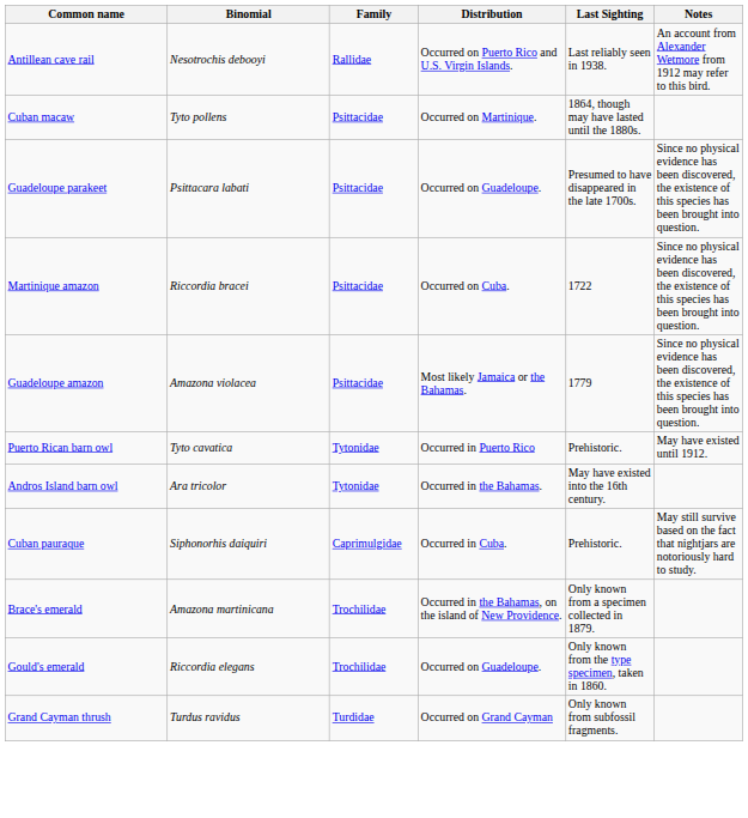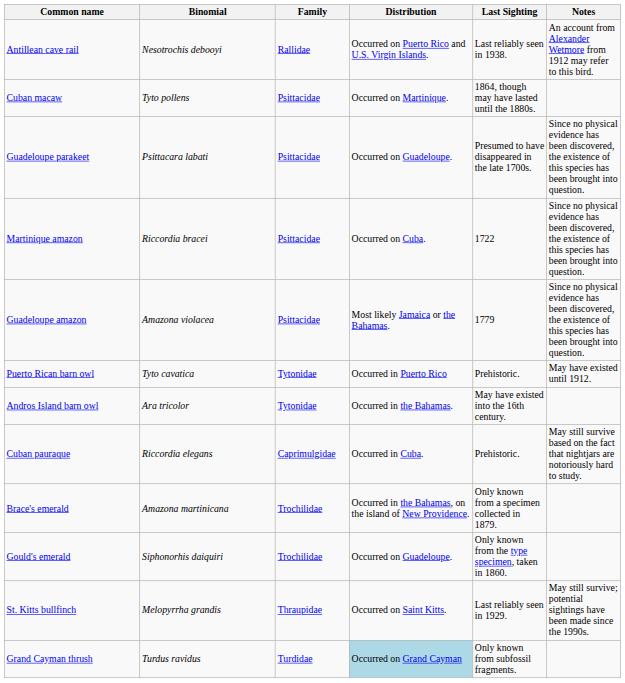 <table width=80% class="wikitable">
 <tr>
 <th width=22%>Common name</th>
 <th width=22%>Binomial</th>
 <th width=12%>Family</th>
 <th width=20%>Distribution</th>
 <th width=12%>Last Sighting</th>
 <th width=12%>Notes</th>
 </tr>
 <tr>
 <td><a href='#'>Antillean cave rail</a></td>
 <td><em>Nesotrochis debooyi</em></td>
 <td><a href='#'>Rallidae</a></td>
 <td>Occurred on <a href='#'>Puerto Rico</a> and <a href='#'>U.S. Virgin Islands</a>.</td>
 <td>Last reliably seen in 1938.</td>
 <td>An account from <a href='#'>Alexander Wetmore</a> from 1912 may refer to this bird.</td>
 </tr>
 <tr>
 <td><a href='#'>Cuban macaw</a></td>
 <td><em>Tyto pollens</em></td>
 <td><a href='#'>Psittacidae</a></td>
 <td>Occurred on <a href='#'>Martinique</a>.</td>
 <td>1864, though may have lasted until the 1880s.</td>
 <td></td>
 </tr>
 <tr>
 <td><a href='#'>Guadeloupe parakeet</a></td>
 <td><em>Psittacara labati</em></td>
 <td><a href='#'>Psittacidae</a></td>
 <td>Occurred on <a href='#'>Guadeloupe</a>.</td>
 <td>Presumed to have disappeared in the late 1700s.</td>
 <td>Since no physical evidence has been discovered, the existence of this species has been brought into question.</td>
 </tr>
 <tr>
 <td><a href='#'>Martinique amazon</a></td>
 <td><em>Riccordia bracei</em></td>
 <td><a href='#'>Psittacidae</a></td>
 <td>Occurred on <a href='#'>Cuba</a>.</td>
 <td>1722</td>
 <td>Since no physical evidence has been discovered, the existence of this species has been brought into question.</td>
 </tr>
 <tr>
 <td><a href='#'>Guadeloupe amazon</a></td>
 <td><em>Amazona violacea</em></td>
 <td><a href='#'>Psittacidae</a></td>
 <td>Most likely <a href='#'>Jamaica</a> or <a href='#'>the Bahamas</a>.</td>
 <td>1779</td>
 <td>Since no physical evidence has been discovered, the existence of this species has been brought into question.</td>
 </tr>
 <tr>
 <td><a href='#'>Puerto Rican barn owl</a></td>
 <td><em>Tyto cavatica</em></td>
 <td><a href='#'>Tytonidae</a></td>
 <td>Occurred in <a href='#'>Puerto Rico</a></td>
 <td>Prehistoric.</td>
 <td>May have existed until 1912.</td>
 </tr>
 <tr>
 <td><a href='#'>Andros Island barn owl</a></td>
 <td><em>Ara tricolor</em></td>
 <td><a href='#'>Tytonidae</a></td>
 <td>Occurred in <a href='#'>the Bahamas</a>.</td>
 <td>May have existed into the 16th century.</td>
 <td></td>
 </tr>
 <tr>
 <td><a href='#'>Cuban pauraque</a></td>
-<td><em>Siphonorhis daiquiri</em></td>
+<td><em>Riccordia elegans</em></td>
 <td><a href='#'>Caprimulgidae</a></td>
 <td>Occurred in <a href='#'>Cuba</a>.</td>
 <td>Prehistoric.</td>
 <td>May still survive based on the fact that nightjars are notoriously hard to study.</td>
 </tr>
 <tr>
 <td><a href='#'>Brace's emerald</a></td>
 <td><em>Amazona martinicana</em></td>
 <td><a href='#'>Trochilidae</a></td>
 <td>Occurred in <a href='#'>the Bahamas</a>, on the island of <a href='#'>New Providence</a>.</td>
 <td>Only known from a specimen collected in 1879.</td>
 <td></td>
 </tr>
 <tr>
 <td><a href='#'>Gould's emerald</a></td>
-<td><em>Riccordia elegans</em></td>
+<td><em>Siphonorhis daiquiri</em></td>
 <td><a href='#'>Trochilidae</a></td>
 <td>Occurred on <a href='#'>Guadeloupe</a>.</td>
 <td>Only known from the <a href='#'>type specimen</a>, taken in 1860.</td>
 <td></td>
 </tr>
 <tr>
+<td><a href='#'>St. Kitts bullfinch</a></td>
+<td><em>Melopyrrha grandis</em></td>
+<td><a href='#'>Thraupidae</a></td>
+<td>Occurred on <a href='#'>Saint Kitts</a>.</td>
+<td>Last reliably seen in 1929.</td>
+<td>May still survive; potential sightings have been made since the 1990s.</td>
+</tr>
+<tr>
 <td><a href='#'>Grand Cayman thrush</a></td>
 <td><em>Turdus ravidus</em></td>
 <td><a href='#'>Turdidae</a></td>
-<td>Occurred on <a href='#'>Grand Cayman</a></td>
+<td style="background: lightblue;">Occurred on <a href='#'>Grand Cayman</a></td>
 <td>Only known from subfossil fragments.</td>
 <td></td>
 </tr>
 </table>
